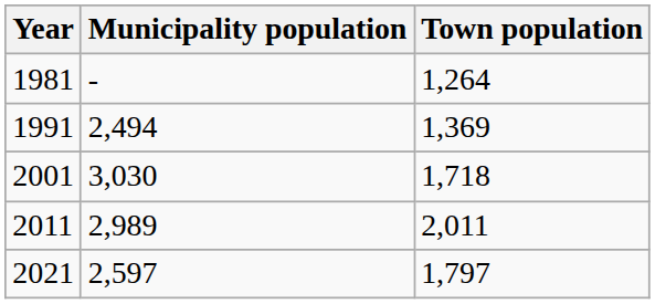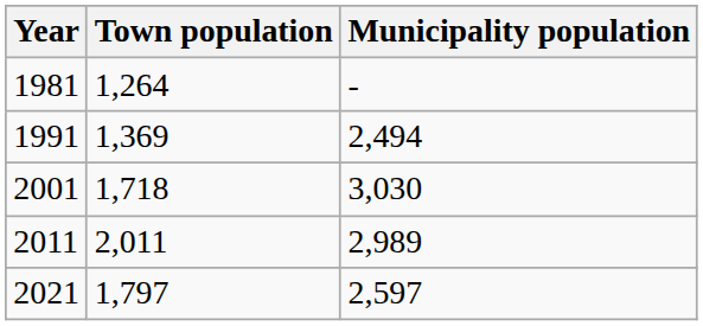 <table class=wikitable>
 <tr>
 <th>Year</th>
+<th>Town population</th>
 <th>Municipality population</th>
-<th>Town population</th>
 </tr>
 <tr>
 <td>1981</td>
+<td>1,264</td>
 <td>-</td>
-<td>1,264</td>
 </tr>
 <tr>
 <td>1991</td>
+<td>1,369</td>
 <td>2,494</td>
-<td>1,369</td>
 </tr>
 <tr>
 <td>2001</td>
+<td>1,718</td>
 <td>3,030</td>
-<td>1,718</td>
 </tr>
 <tr>
 <td>2011</td>
+<td>2,011</td>
 <td>2,989</td>
-<td>2,011</td>
 </tr>
 <tr>
 <td>2021</td>
+<td>1,797</td>
 <td>2,597</td>
-<td>1,797</td>
 </tr>
 </table>
